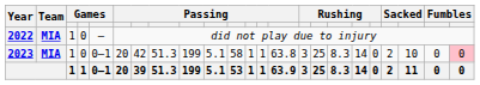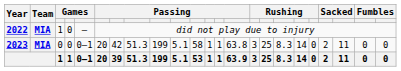 <table class="wikitable" style="text-align:center;">
 <tr>
 <th rowspan="2">Year</th>
 <th rowspan="2">Team</th>
 <th colspan="3">Games</th>
 <th colspan="9">Passing</th>
 <th colspan="5">Rushing</th>
 <th colspan="2">Sacked</th>
 <th colspan="2">Fumbles</th>
 </tr>
 <tr>
 <th></th>
 <th></th>
 <th></th>
 <th></th>
 <th></th>
 <th></th>
 <th></th>
 <th></th>
 <th></th>
 <th></th>
 <th></th>
 <th></th>
 <th></th>
 <th></th>
 <th></th>
 <th></th>
 <th></th>
 <th></th>
 <th></th>
 <th></th>
 <th></th>
 </tr>
 <tr>
 <th><a href='#'>2022</a></th>
 <th><a href='#'>MIA</a></th>
 <td>1</td>
 <td>0</td>
 <td>—</td>
 <td colspan="18"><em>did not play due to injury</em></td>
 </tr>
 <tr>
 <th><a href='#'>2023</a></th>
 <th><a href='#'>MIA</a></th>
-<td>1</td>
+<td>0</td>
 <td>0</td>
 <td>0–1</td>
 <td>20</td>
 <td>42</td>
 <td>51.3</td>
 <td>199</td>
 <td>5.1</td>
 <td>58</td>
 <td>1</td>
 <td>1</td>
 <td>63.8</td>
 <td>3</td>
 <td>25</td>
 <td>8.3</td>
 <td>14</td>
 <td>0</td>
 <td>2</td>
-<td>10</td>
+<td>11</td>
 <td>0</td>
-<td style="background: pink;">0</td>
+<td>0</td>
 </tr>
 <tr>
 <th colspan="2"></th>
 <th>1</th>
 <th>1</th>
 <th>0–1</th>
 <th>20</th>
 <th>39</th>
 <th>51.3</th>
 <th>199</th>
 <th>5.1</th>
 <th>53</th>
 <th>1</th>
 <th>1</th>
 <th>63.9</th>
 <th>3</th>
 <th>25</th>
 <th>8.3</th>
 <th>14</th>
 <th>0</th>
 <th>2</th>
 <th>11</th>
 <th>0</th>
 <th>0</th>
 </tr>
 </table>
